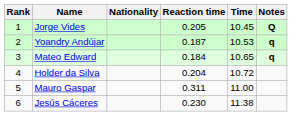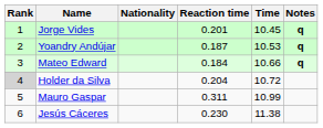 <table class="wikitable sortable" style="text-align:center">
 <tr>
 <th>Rank</th>
 <th>Name</th>
 <th>Nationality</th>
 <th>Reaction time</th>
 <th>Time</th>
 <th>Notes</th>
 </tr>
 <tr bgcolor=ccffcc>
 <td>1</td>
 <td align=left><a href='#'>Jorge Vides</a></td>
 <td align=left></td>
-<td>0.205</td>
+<td>0.201</td>
 <td>10.45</td>
-<td><strong>Q</strong></td>
+<td><strong>q</strong></td>
 </tr>
 <tr bgcolor=ccffcc>
 <td>2</td>
 <td align=left><a href='#'>Yoandry Andújar</a></td>
 <td align=left></td>
 <td>0.187</td>
 <td>10.53</td>
 <td><strong>q</strong></td>
 </tr>
 <tr bgcolor=ddffdd>
 <td>3</td>
 <td align=left><a href='#'>Mateo Edward</a></td>
 <td align=left></td>
 <td>0.184</td>
-<td>10.65</td>
+<td>10.66</td>
 <td><strong>q</strong></td>
 </tr>
 <tr>
-<td>4</td>
+<td style="background: lightgrey;">4</td>
 <td align=left><a href='#'>Holder da Silva</a></td>
 <td align=left></td>
 <td>0.204</td>
 <td>10.72</td>
 <td></td>
 </tr>
 <tr>
 <td>5</td>
 <td align=left><a href='#'>Mauro Gaspar</a></td>
 <td align=left></td>
 <td>0.311</td>
-<td>11.00</td>
+<td>10.99</td>
 <td></td>
 </tr>
 <tr>
 <td>6</td>
 <td align=left><a href='#'>Jesús Cáceres</a></td>
 <td align=left></td>
 <td>0.230</td>
 <td>11.38</td>
 <td></td>
 </tr>
 </table>
